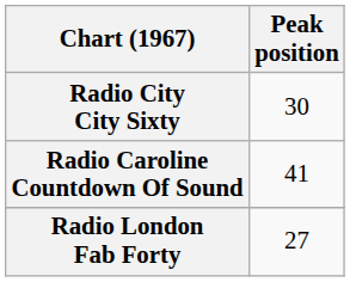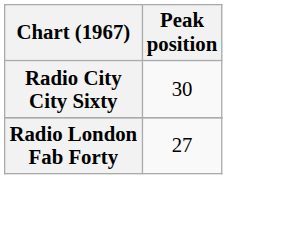 <table class="wikitable plainrowheaders sortable">
 <tr>
 <th>Chart (1967)</th>
 <th>Peak<br>position</th>
 </tr>
 <tr>
 <th scope="row">Radio City<br> City Sixty</th>
 <td align="center">30</td>
 </tr>
 <tr>
-<th scope="row">Radio Caroline<br> Countdown Of Sound</th>
-<td align="center">41<br></td>
-</tr>
-<tr>
 </tr>
 <tr>
 <th scope="row">Radio London<br> Fab Forty</th>
 <td align="center">27</td>
 </tr>
 </table>
